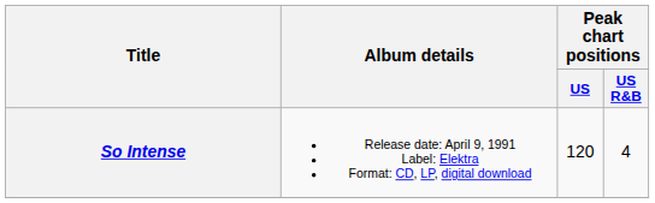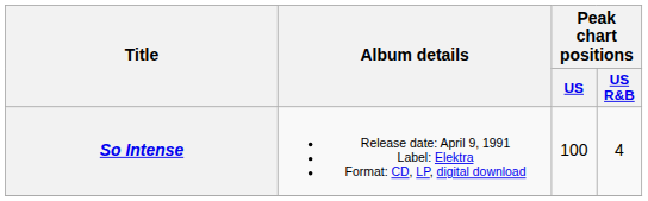 <table class="wikitable plainrowheaders" style="text-align:center;" border="1">
 <tr>
 <th scope="col" rowspan="2" style="width:16em;">Title</th>
 <th scope="col" rowspan="2" style="width:16em;">Album details</th>
 <th scope="col" colspan="2">Peak chart positions</th>
 </tr>
 <tr>
 <th scope="col" style="width:2.75em;font-size:85%;"><a href='#'>US</a><br></th>
 <th scope="col" style="width:2.75em;font-size:85%;"><a href='#'>US R&B</a><br></th>
 </tr>
 <tr>
 <th scope="row"><em><a href='#'>So Intense</a></em></th>
 <td style="font-size:12px;"><br><ul><li>Release date: April 9, 1991</li><li>Label: <a href='#'>Elektra</a></li><li>Format: <a href='#'>CD</a>, <a href='#'>LP</a>, <a href='#'>digital download</a></li></ul></td>
-<td>120</td>
+<td>100</td>
 <td>4</td>
 </tr>
 <tr>
 </tr>
 </table>
